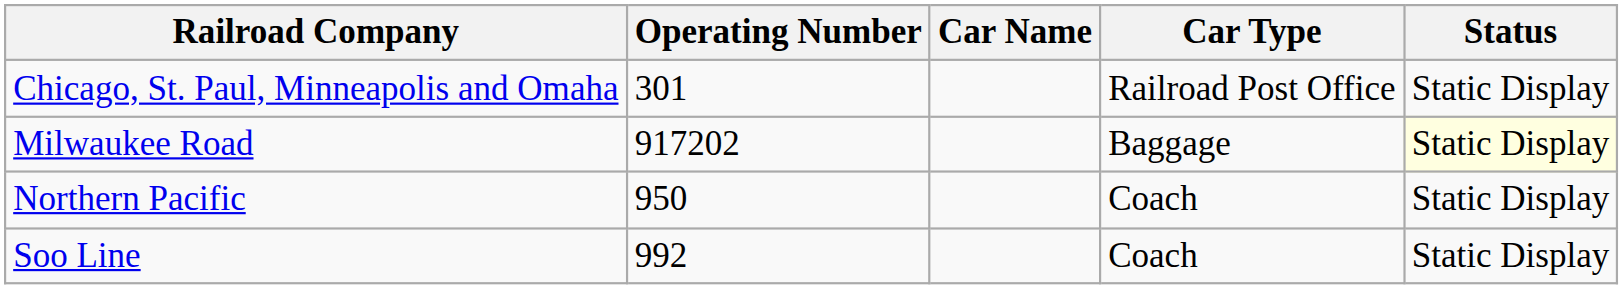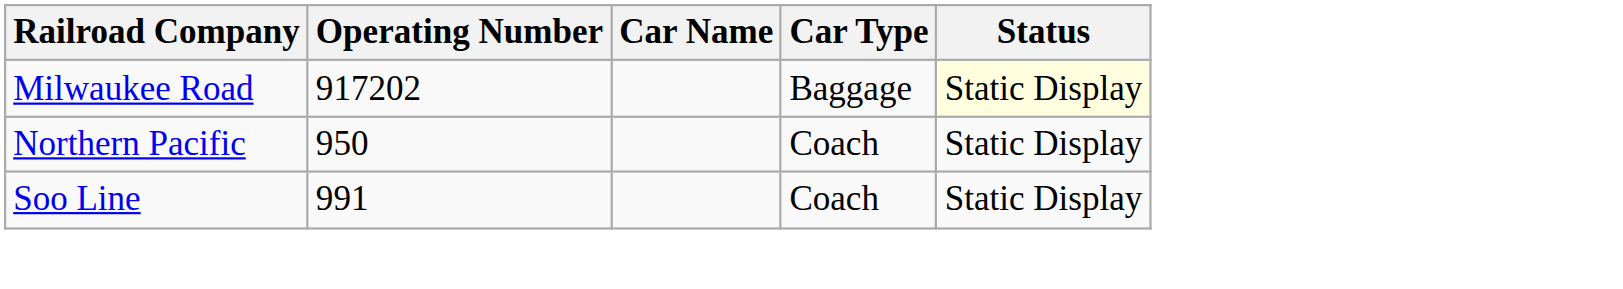 <table class="wikitable sortable">
 <tr>
 <th>Railroad Company</th>
 <th class="unsortable">Operating Number</th>
 <th class="unsortable">Car Name</th>
 <th>Car Type</th>
 <th class="unsortable">Status</th>
-</tr>
-<tr>
-<td><a href='#'>Chicago, St. Paul, Minneapolis and Omaha</a></td>
-<td>301</td>
-<td></td>
-<td>Railroad Post Office</td>
-<td>Static Display</td>
 </tr>
 <tr>
 <td><a href='#'>Milwaukee Road</a></td>
 <td>917202</td>
 <td></td>
 <td>Baggage</td>
 <td style="background: lightyellow;">Static Display</td>
 </tr>
 <tr>
 <td><a href='#'>Northern Pacific</a></td>
 <td>950</td>
 <td></td>
 <td>Coach</td>
 <td>Static Display</td>
 </tr>
 <tr>
 <td><a href='#'>Soo Line</a></td>
-<td>992</td>
+<td>991</td>
 <td></td>
 <td>Coach</td>
 <td>Static Display</td>
 </tr>
 </table>
